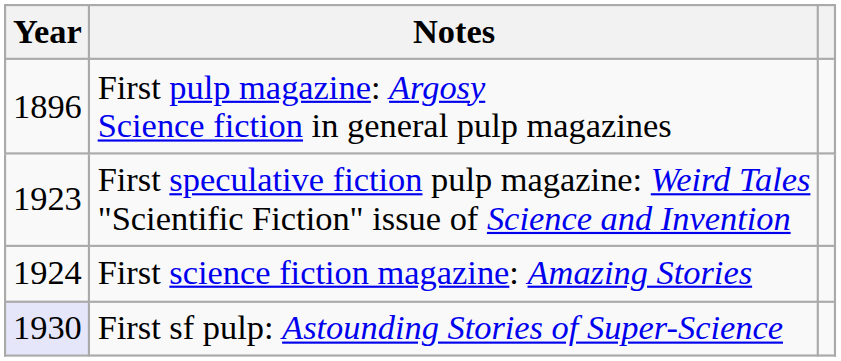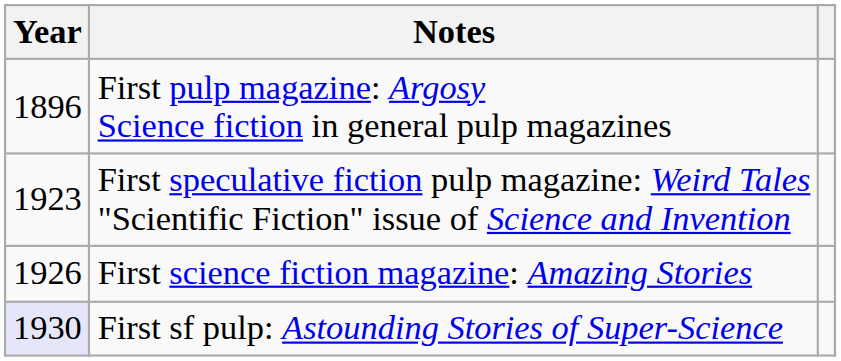 <table class="wikitable floatright">
 <tr>
 <th>Year</th>
 <th>Notes</th>
 <th></th>
 </tr>
 <tr>
 <td>1896</td>
 <td>First <a href='#'>pulp magazine</a>: <em><a href='#'>Argosy</a></em><br><a href='#'>Science fiction</a> in general pulp magazines</td>
 <td></td>
 </tr>
 <tr>
 <td>1923</td>
 <td>First <a href='#'>speculative fiction</a> pulp magazine: <em><a href='#'>Weird Tales</a></em><br>"Scientific Fiction" issue of <em><a href='#'>Science and Invention</a></em></td>
 <td></td>
 </tr>
 <tr>
-<td>1924</td>
+<td>1926</td>
 <td>First <a href='#'>science fiction magazine</a>: <em><a href='#'>Amazing Stories</a></em></td>
 <td></td>
 </tr>
 <tr>
 <td style="background: lavender;">1930</td>
 <td>First sf pulp: <em><a href='#'>Astounding Stories of Super-Science</a></em></td>
 <td></td>
 </tr>
 </table>
